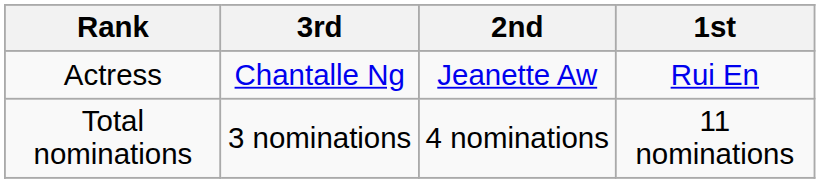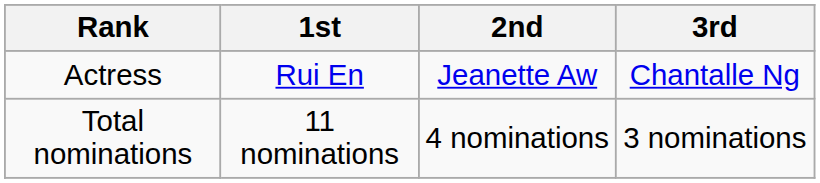 <table class="wikitable" border="1">
 <tr>
 <th width="110">Rank</th>
+<th width="100">1st</th>
+<th width="100">2nd</th>
 <th width="100">3rd</th>
-<th width="100">2nd</th>
-<th width="100">1st</th>
 </tr>
 <tr align=center>
 <td>Actress</td>
+<td><a href='#'>Rui En</a></td>
+<td><a href='#'>Jeanette Aw</a></td>
 <td><a href='#'>Chantalle Ng</a></td>
-<td><a href='#'>Jeanette Aw</a></td>
-<td><a href='#'>Rui En</a></td>
 </tr>
 <tr align=center>
 <td>Total nominations</td>
+<td>11 nominations</td>
+<td>4 nominations</td>
 <td>3 nominations</td>
-<td>4 nominations</td>
-<td>11 nominations</td>
 </tr>
 </table>
